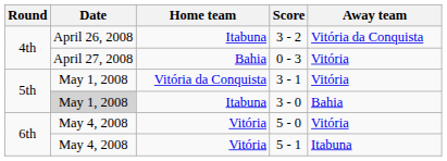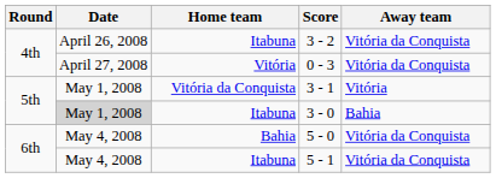 <table class="wikitable">
 <tr>
 <th>Round</th>
 <th>Date</th>
 <th width="150">Home team</th>
 <th>Score</th>
 <th width="150">Away team</th>
 </tr>
 <tr>
 <td rowspan="2" align="center">4th</td>
 <td align="center">April 26, 2008</td>
 <td align=right><a href='#'>Itabuna</a></td>
 <td align=center>3 - 2</td>
 <td><a href='#'>Vitória da Conquista</a></td>
 </tr>
 <tr>
 <td align="center">April 27, 2008</td>
-<td align=right><a href='#'>Bahia</a></td>
+<td align=right><a href='#'>Vitória</a></td>
 <td align=center>0 - 3</td>
-<td><a href='#'>Vitória</a></td>
+<td><a href='#'>Vitória da Conquista</a></td>
 </tr>
 <tr>
 <td rowspan="2" align="center">5th</td>
 <td align="center">May 1, 2008</td>
 <td align=right><a href='#'>Vitória da Conquista</a></td>
 <td align=center>3 - 1</td>
 <td><a href='#'>Vitória</a></td>
 </tr>
 <tr>
 <td align="center" style="background: lightgrey;">May 1, 2008</td>
 <td align=right><a href='#'>Itabuna</a></td>
 <td align=center>3 - 0</td>
 <td><a href='#'>Bahia</a></td>
 </tr>
 <tr>
 <td rowspan="2" align="center">6th</td>
 <td align="center">May 4, 2008</td>
-<td align=right><a href='#'>Vitória</a></td>
+<td align=right><a href='#'>Bahia</a></td>
 <td align=center>5 - 0</td>
-<td><a href='#'>Vitória</a></td>
+<td><a href='#'>Vitória da Conquista</a></td>
 </tr>
 <tr>
 <td align="center">May 4, 2008</td>
-<td align=right><a href='#'>Vitória</a></td>
+<td align=right><a href='#'>Itabuna</a></td>
 <td align=center>5 - 1</td>
-<td><a href='#'>Itabuna</a></td>
+<td><a href='#'>Vitória da Conquista</a></td>
 </tr>
 </table>
